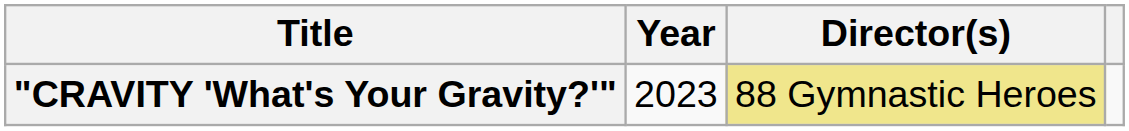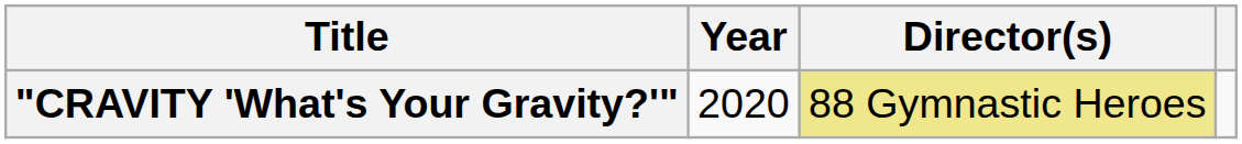 <table class="wikitable plainrowheaders" style="text-align:center">
 <tr>
 <th>Title</th>
 <th>Year</th>
 <th>Director(s)</th>
 <th></th>
 </tr>
 <tr>
 <th scope="row">"CRAVITY 'What's Your Gravity?'"</th>
-<td>2023</td>
+<td>2020</td>
 <td style="background: khaki;">88 Gymnastic Heroes</td>
 <td></td>
 </tr>
 </table>
